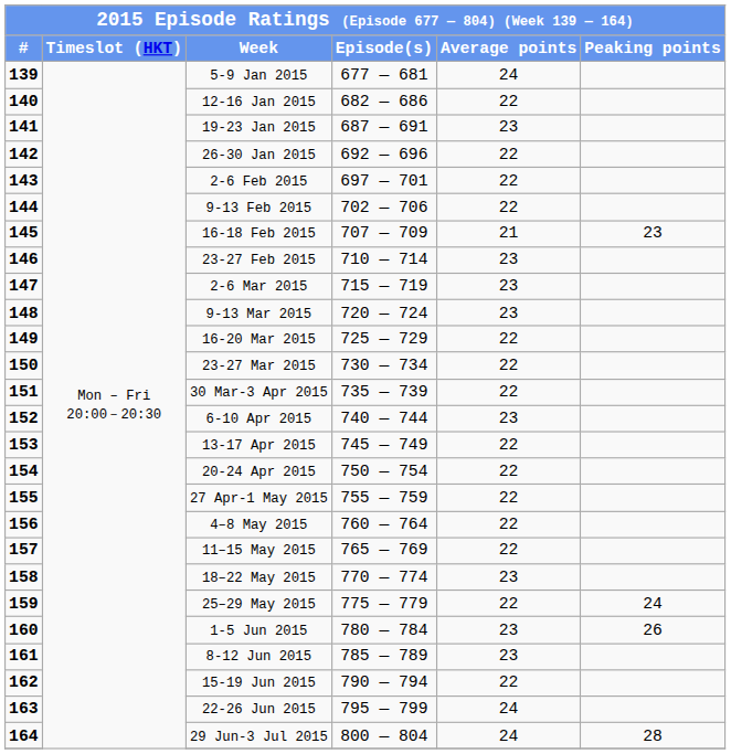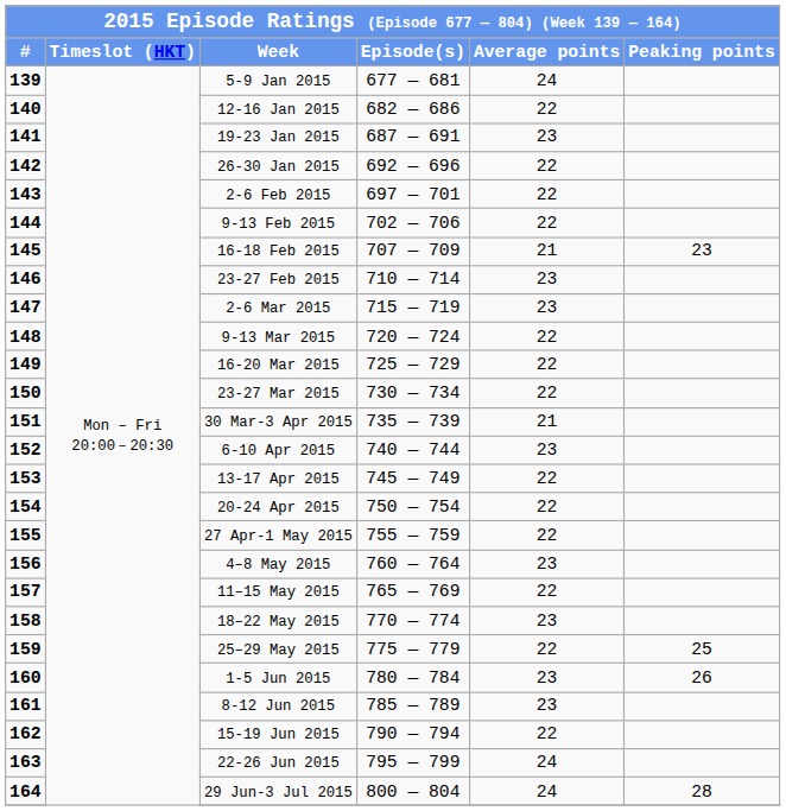 <table class="wikitable collapsible collapsed" style="text-align:center;">
 <tr style="background:cornflowerblue; color:white" align="center">
 </tr>
 <tr>
 <th style="background:cornflowerblue; color:white" align="center"; colspan="6"><strong><big>2015 Episode Ratings </big> <small>(Episode 677 — 804)  (Week 139 — 164)</small></strong></th>
 </tr>
 <tr>
 <th style="background:cornflowerblue; color:white" align="center">#</th>
 <th style="background:cornflowerblue; color:white" align="center">Timeslot (<a href='#'>HKT</a>)</th>
 <th style="background:cornflowerblue; color:white" align="center">Week</th>
 <th style="background:cornflowerblue; color:white" align="center">Episode(s)</th>
 <th style="background:cornflowerblue; color:white" align="center">Average points</th>
 <th style="background:cornflowerblue; color:white" align="center">Peaking points</th>
 </tr>
 <tr>
 <td><strong>139</strong></td>
 <td rowspan="52"><small>Mon – Fri<br>20:00－20:30 </small></td>
 <td><small>5-9 Jan 2015</small></td>
 <td>677 — 681</td>
 <td>24</td>
 <td></td>
 </tr>
 <tr>
 <td><strong>140</strong></td>
 <td><small>12-16 Jan 2015</small></td>
 <td>682 — 686</td>
 <td>22</td>
 <td></td>
 </tr>
 <tr>
 <td><strong>141</strong></td>
 <td><small>19-23 Jan 2015</small></td>
 <td>687 — 691</td>
 <td>23</td>
 <td></td>
 </tr>
 <tr>
 <td><strong>142</strong></td>
 <td><small>26-30 Jan 2015</small></td>
 <td>692 — 696</td>
 <td>22</td>
 <td></td>
 </tr>
 <tr>
 <td><strong>143</strong></td>
 <td><small>2-6 Feb 2015</small></td>
 <td>697 — 701</td>
 <td>22</td>
 <td></td>
 </tr>
 <tr>
 <td><strong>144</strong></td>
 <td><small>9-13 Feb 2015</small></td>
 <td>702 — 706</td>
 <td>22</td>
 <td></td>
 </tr>
 <tr>
 <td><strong>145</strong></td>
 <td><small>16-18 Feb 2015</small></td>
 <td>707 — 709</td>
 <td>21</td>
 <td>23</td>
 </tr>
 <tr>
 <td><strong>146</strong></td>
 <td><small>23-27 Feb 2015</small></td>
 <td>710 — 714</td>
 <td>23</td>
 <td></td>
 </tr>
 <tr>
 <td><strong>147</strong></td>
 <td><small>2-6 Mar 2015</small></td>
 <td>715 — 719</td>
 <td>23</td>
 <td></td>
 </tr>
 <tr>
 <td><strong>148</strong></td>
 <td><small>9-13 Mar 2015</small></td>
 <td>720 — 724</td>
-<td>23</td>
+<td>22</td>
 <td></td>
 </tr>
 <tr>
 <td><strong>149</strong></td>
 <td><small>16-20 Mar 2015</small></td>
 <td>725 — 729</td>
 <td>22</td>
 <td></td>
 </tr>
 <tr>
 <td><strong>150</strong></td>
 <td><small>23-27 Mar 2015</small></td>
 <td>730 — 734</td>
 <td>22</td>
 <td></td>
 </tr>
 <tr>
 <td><strong>151</strong></td>
 <td><small>30 Mar-3 Apr 2015</small></td>
 <td>735 — 739</td>
-<td>22</td>
+<td>21</td>
 <td></td>
 </tr>
 <tr>
 <td><strong>152</strong></td>
 <td><small>6-10 Apr 2015</small></td>
 <td>740 — 744</td>
 <td>23</td>
 <td></td>
 </tr>
 <tr>
 <td><strong>153</strong></td>
 <td><small>13-17 Apr 2015</small></td>
 <td>745 — 749</td>
 <td>22</td>
 <td></td>
 </tr>
 <tr>
 <td><strong>154</strong></td>
 <td><small>20-24 Apr 2015</small></td>
 <td>750 — 754</td>
 <td>22</td>
 <td></td>
 </tr>
 <tr>
 <td><strong>155</strong></td>
 <td><small>27 Apr-1 May 2015</small></td>
 <td>755 — 759</td>
 <td>22</td>
 <td></td>
 </tr>
 <tr>
 <td><strong>156</strong></td>
 <td><small>4–8 May 2015</small></td>
 <td>760 — 764</td>
-<td>22</td>
+<td>23</td>
 <td></td>
 </tr>
 <tr>
 <td><strong>157</strong></td>
 <td><small>11–15 May 2015</small></td>
 <td>765 — 769</td>
 <td>22</td>
 <td></td>
 </tr>
 <tr>
 <td><strong>158</strong></td>
 <td><small>18–22 May 2015</small></td>
 <td>770 — 774</td>
 <td>23</td>
 <td></td>
 </tr>
 <tr>
 <td><strong>159</strong></td>
 <td><small>25–29 May 2015</small></td>
 <td>775 — 779</td>
 <td>22</td>
-<td>24</td>
+<td>25</td>
 </tr>
 <tr>
 <td><strong>160</strong></td>
 <td><small>1-5 Jun 2015</small></td>
 <td>780 — 784</td>
 <td>23</td>
 <td>26</td>
 </tr>
 <tr>
 <td><strong>161</strong></td>
 <td><small>8-12 Jun 2015</small></td>
 <td>785 — 789</td>
 <td>23</td>
 <td></td>
 </tr>
 <tr>
 <td><strong>162</strong></td>
 <td><small>15-19 Jun 2015</small></td>
 <td>790 — 794</td>
 <td>22</td>
 <td></td>
 </tr>
 <tr>
 <td><strong>163</strong></td>
 <td><small>22-26 Jun 2015</small></td>
 <td>795 — 799</td>
 <td>24</td>
 <td></td>
 </tr>
 <tr>
 <td><strong>164</strong></td>
 <td><small>29 Jun-3 Jul 2015</small></td>
 <td>800 — 804</td>
 <td>24</td>
 <td>28</td>
 </tr>
 <tr>
 </tr>
 </table>
